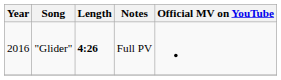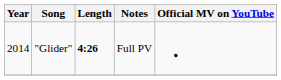 <table class="wikitable">
 <tr>
 <th>Year</th>
 <th>Song</th>
 <th>Length</th>
 <th>Notes</th>
 <th>Official MV on <a href='#'>YouTube</a></th>
 </tr>
 <tr>
-<td rowspan="1">2016</td>
+<td rowspan="1">2014</td>
 <td>"Glider"</td>
 <td><strong>4:26</strong></td>
 <td>Full PV</td>
 <td><br><ul><li></li></ul></td>
 </tr>
 <tr>
 </tr>
 </table>
